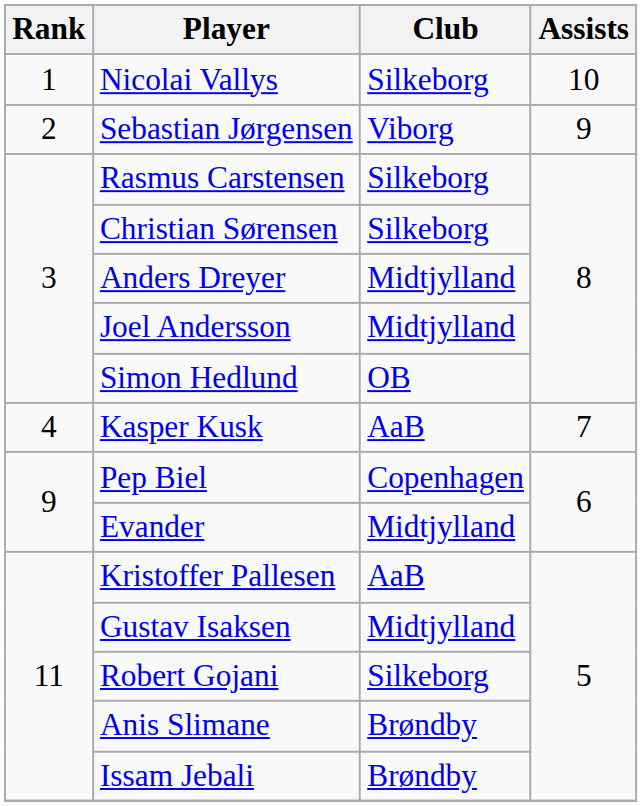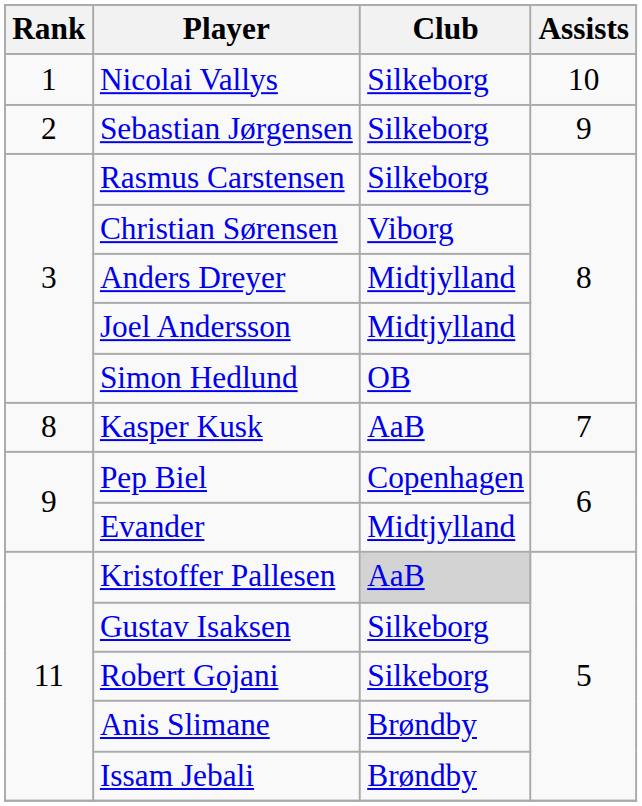 <table class="wikitable" style="text-align:center">
 <tr>
 <th>Rank</th>
 <th>Player</th>
 <th>Club</th>
 <th>Assists</th>
 </tr>
 <tr>
 <td rowspan="1">1</td>
 <td align=left> <a href='#'>Nicolai Vallys</a></td>
 <td align=left><a href='#'>Silkeborg</a></td>
 <td rowspan="1">10</td>
 </tr>
 <tr>
 <td rowspan="1">2</td>
 <td align=left> <a href='#'>Sebastian Jørgensen</a></td>
-<td align=left><a href='#'>Viborg</a></td>
+<td align=left><a href='#'>Silkeborg</a></td>
 <td rowspan="1">9</td>
 </tr>
 <tr>
 <td rowspan="5">3</td>
 <td align=left> <a href='#'>Rasmus Carstensen</a></td>
 <td align=left><a href='#'>Silkeborg</a></td>
 <td rowspan="5">8</td>
 </tr>
 <tr>
 <td align=left> <a href='#'>Christian Sørensen</a></td>
-<td align=left><a href='#'>Silkeborg</a></td>
+<td align=left><a href='#'>Viborg</a></td>
 </tr>
 <tr>
 <td align=left> <a href='#'>Anders Dreyer</a></td>
 <td align=left><a href='#'>Midtjylland</a></td>
 </tr>
 <tr>
 <td align=left> <a href='#'>Joel Andersson</a></td>
 <td align=left><a href='#'>Midtjylland</a></td>
 </tr>
 <tr>
 <td align=left> <a href='#'>Simon Hedlund</a></td>
 <td align=left><a href='#'>OB</a></td>
 </tr>
 <tr>
-<td rowspan="1">4</td>
+<td rowspan="1">8</td>
 <td align=left> <a href='#'>Kasper Kusk</a></td>
 <td align=left><a href='#'>AaB</a></td>
 <td rowspan="1">7</td>
 </tr>
 <tr>
 <td rowspan="2">9</td>
 <td align=left> <a href='#'>Pep Biel</a></td>
 <td align=left><a href='#'>Copenhagen</a></td>
 <td rowspan="2">6</td>
 </tr>
 <tr>
 <td align=left> <a href='#'>Evander</a></td>
 <td align=left><a href='#'>Midtjylland</a></td>
 </tr>
 <tr>
 <td rowspan="5">11</td>
 <td align=left> <a href='#'>Kristoffer Pallesen</a></td>
-<td align=left><a href='#'>AaB</a></td>
+<td align=left style="background: lightgrey;"><a href='#'>AaB</a></td>
 <td rowspan="5">5</td>
 </tr>
 <tr>
 <td align=left> <a href='#'>Gustav Isaksen</a></td>
-<td align=left><a href='#'>Midtjylland</a></td>
+<td align=left><a href='#'>Silkeborg</a></td>
 </tr>
 <tr>
 <td align=left> <a href='#'>Robert Gojani</a></td>
 <td align=left><a href='#'>Silkeborg</a></td>
 </tr>
 <tr>
 <td align=left> <a href='#'>Anis Slimane</a></td>
 <td align=left><a href='#'>Brøndby</a></td>
 </tr>
 <tr>
 <td align=left> <a href='#'>Issam Jebali</a></td>
 <td align=left><a href='#'>Brøndby</a></td>
 </tr>
 <tr>
 </tr>
 </table>
